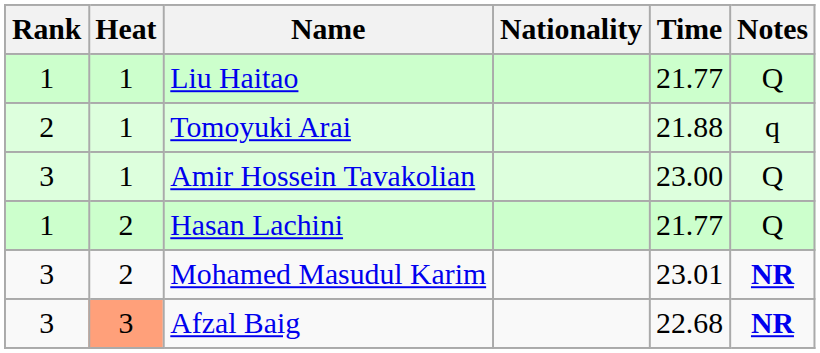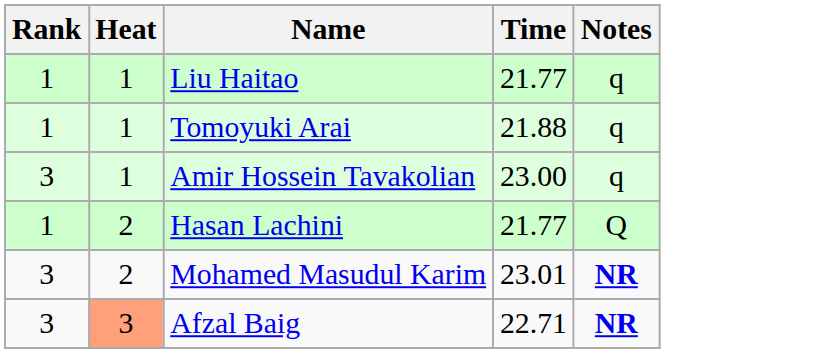 <table class="wikitable sortable" style="text-align:center;font-size:95%">
 <tr>
 <th>Rank</th>
 <th>Heat</th>
 <th>Name</th>
-<th>Nationality</th>
 <th>Time</th>
 <th>Notes</th>
 </tr>
 <tr style="background-color:#ccffcc;">
 <td>1</td>
 <td>1</td>
 <td style="text-align:left;"><a href='#'>Liu Haitao</a></td>
-<td style="text-align:left;"></td>
 <td>21.77</td>
-<td>Q</td>
+<td>q</td>
 </tr>
 <tr style="background-color:#ddffdd;">
-<td>2</td>
+<td>1</td>
 <td>1</td>
 <td style="text-align:left;"><a href='#'>Tomoyuki Arai</a></td>
-<td style="text-align:left;"></td>
 <td>21.88</td>
 <td>q</td>
 </tr>
 <tr style="background-color:#ddffdd;">
 <td>3</td>
 <td>1</td>
 <td style="text-align:left;"><a href='#'>Amir Hossein Tavakolian</a></td>
-<td style="text-align:left;"></td>
 <td>23.00</td>
-<td>Q</td>
+<td>q</td>
 </tr>
 <tr style="background-color:#ccffcc;">
 <td>1</td>
 <td>2</td>
 <td style="text-align:left;"><a href='#'>Hasan Lachini</a></td>
-<td style="text-align:left;"></td>
 <td>21.77</td>
 <td>Q</td>
 </tr>
 <tr>
 <td>3</td>
 <td>2</td>
 <td style="text-align:left;"><a href='#'>Mohamed Masudul Karim</a></td>
-<td style="text-align:left;"></td>
 <td>23.01</td>
 <td><strong><a href='#'>NR</a></strong></td>
 </tr>
 <tr>
 <td>3</td>
 <td style="background: lightsalmon;">3</td>
 <td style="text-align:left;"><a href='#'>Afzal Baig</a></td>
-<td style="text-align:left;"></td>
-<td>22.68</td>
+<td>22.71</td>
 <td><strong><a href='#'>NR</a></strong></td>
 </tr>
 </table>
